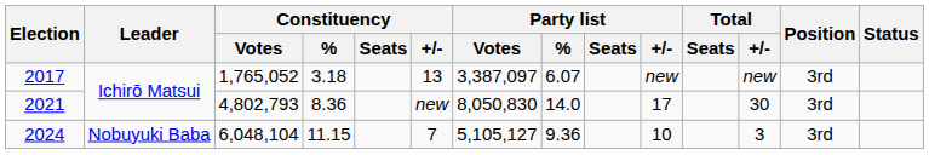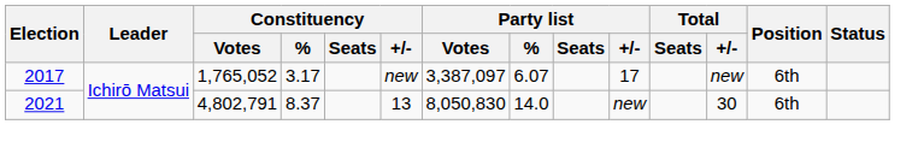 <table class="wikitable" style="text-align:center">
 <tr>
 <th rowspan="2">Election</th>
 <th rowspan="2">Leader</th>
 <th colspan="4">Constituency</th>
 <th colspan="4">Party list</th>
 <th colspan="2">Total</th>
 <th rowspan="2">Position</th>
 <th rowspan="2">Status</th>
 </tr>
 <tr>
 <th>Votes</th>
 <th>%</th>
 <th>Seats</th>
 <th>+/-</th>
 <th>Votes</th>
 <th>%</th>
 <th>Seats</th>
 <th>+/-</th>
 <th>Seats</th>
 <th>+/-</th>
 </tr>
 <tr>
 <td><a href='#'>2017</a></td>
 <td rowspan="2"><a href='#'>Ichirō Matsui</a></td>
 <td>1,765,052</td>
-<td>3.18</td>
+<td>3.17</td>
 <td></td>
-<td> 13</td>
+<td><em>new</em></td>
 <td>3,387,097</td>
 <td>6.07</td>
 <td></td>
-<td><em>new</em></td>
+<td> 17</td>
 <td></td>
 <td><em>new</em></td>
-<td>3rd</td>
+<td>6th</td>
 <td></td>
 </tr>
 <tr>
 <td><a href='#'>2021</a></td>
-<td>4,802,793</td>
-<td>8.36</td>
+<td>4,802,791</td>
+<td>8.37</td>
 <td></td>
-<td><em>new</em></td>
+<td> 13</td>
 <td>8,050,830</td>
 <td>14.0</td>
 <td></td>
-<td> 17</td>
+<td><em>new</em></td>
 <td></td>
 <td> 30</td>
-<td>3rd</td>
-<td></td>
-</tr>
-<tr>
-<td><a href='#'>2024</a></td>
-<td><a href='#'>Nobuyuki Baba</a></td>
-<td>6,048,104</td>
-<td>11.15</td>
-<td></td>
-<td> 7</td>
-<td>5,105,127</td>
-<td>9.36</td>
-<td></td>
-<td> 10</td>
-<td></td>
-<td> 3</td>
-<td>3rd</td>
+<td>6th</td>
 <td></td>
 </tr>
 </table>
